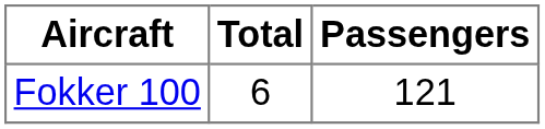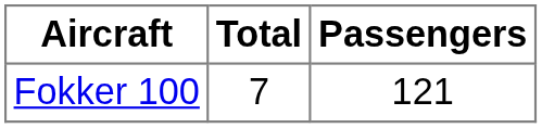 <table border="1" cellpadding="3" style="border-collapse:collapse">
 <tr>
 <th>Aircraft</th>
 <th>Total</th>
 <th>Passengers</th>
 </tr>
 <tr>
 <td><a href='#'>Fokker 100</a></td>
-<td align=center>6</td>
+<td align=center>7</td>
 <td align=center>121</td>
 </tr>
 <tr>
 </tr>
 </table>
